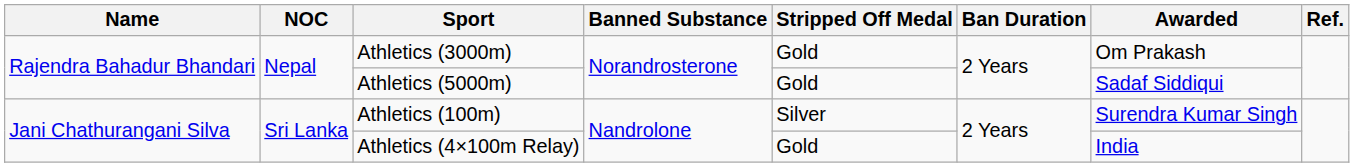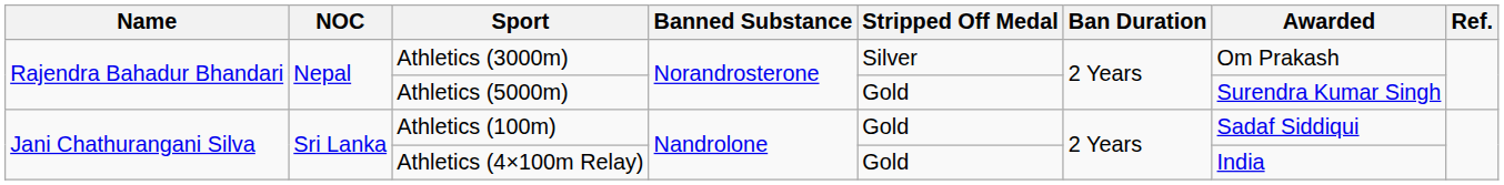 <table class="wikitable">
 <tr>
 <th>Name</th>
 <th>NOC</th>
 <th>Sport</th>
 <th>Banned Substance</th>
 <th>Stripped Off Medal</th>
 <th>Ban Duration</th>
 <th>Awarded</th>
 <th>Ref.</th>
 </tr>
 <tr>
 <td rowspan="2"><a href='#'>Rajendra Bahadur Bhandari</a></td>
 <td rowspan="2"><a href='#'>Nepal</a></td>
 <td>Athletics (3000m)</td>
 <td rowspan="2"><a href='#'>Norandrosterone</a></td>
-<td> Gold</td>
+<td> Silver</td>
 <td rowspan="2">2 Years</td>
 <td> Om Prakash</td>
 <td rowspan="2"></td>
 </tr>
 <tr>
 <td>Athletics (5000m)</td>
 <td> Gold</td>
-<td> <a href='#'>Sadaf Siddiqui</a></td>
+<td> <a href='#'>Surendra Kumar Singh</a></td>
 </tr>
 <tr>
 <td rowspan="2"><a href='#'>Jani Chathurangani Silva</a></td>
 <td rowspan="2"><a href='#'>Sri Lanka</a></td>
 <td>Athletics (100m)</td>
 <td rowspan="2"><a href='#'>Nandrolone</a></td>
-<td> Silver</td>
+<td> Gold</td>
 <td rowspan="2">2 Years</td>
-<td> <a href='#'>Surendra Kumar Singh</a></td>
+<td> <a href='#'>Sadaf Siddiqui</a></td>
 <td rowspan="2"></td>
 </tr>
 <tr>
 <td>Athletics (4×100m Relay)</td>
 <td> Gold</td>
 <td> <a href='#'>India</a></td>
 </tr>
 </table>
